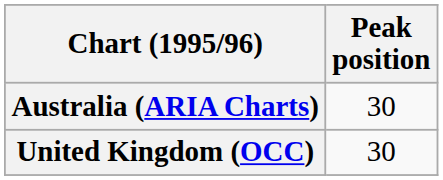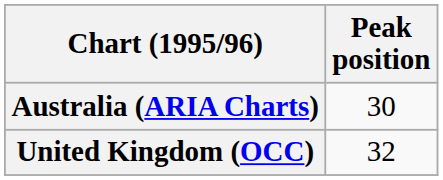 <table class="wikitable plainrowheaders" style="text-align:center">
 <tr>
 <th scope="col">Chart (1995/96)</th>
 <th scope="col">Peak<br>position</th>
 </tr>
 <tr>
 <th scope="row">Australia (<a href='#'>ARIA Charts</a>)</th>
 <td>30</td>
 </tr>
 <tr>
 <th scope="row">United Kingdom (<a href='#'>OCC</a>)</th>
-<td>30</td>
+<td>32</td>
 </tr>
 </table>
